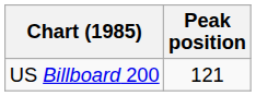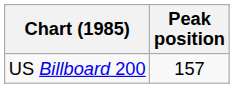 <table class="wikitable plainrowheaders">
 <tr>
 <th scope="col">Chart (1985)</th>
 <th scope="col">Peak<br>position</th>
 </tr>
 <tr>
 <td>US <a href='#'><em>Billboard</em> 200</a></td>
-<td align="center">121</td>
+<td align="center">157</td>
 </tr>
 </table>
